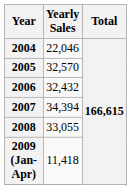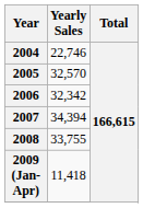 <table class="wikitable" style="font-size: 90%; text-align: center">
 <tr>
 <th width="40">Year</th>
 <th width="40">Yearly Sales</th>
 <th width="40">Total</th>
 </tr>
 <tr>
 <th>2004</th>
-<td>22,046</td>
+<td>22,746</td>
 <th rowspan="7">166,615</th>
 </tr>
 <tr>
 <th>2005</th>
 <td>32,570</td>
 </tr>
 <tr>
 <th>2006</th>
-<td>32,432</td>
+<td>32,342</td>
 </tr>
 <tr>
 <th>2007</th>
 <td>34,394</td>
 </tr>
 <tr>
 <th>2008</th>
-<td>33,055</td>
+<td>33,755</td>
 </tr>
 <tr>
 <th>2009 (Jan-Apr)</th>
 <td>11,418</td>
 </tr>
 <tr>
 </tr>
 </table>
